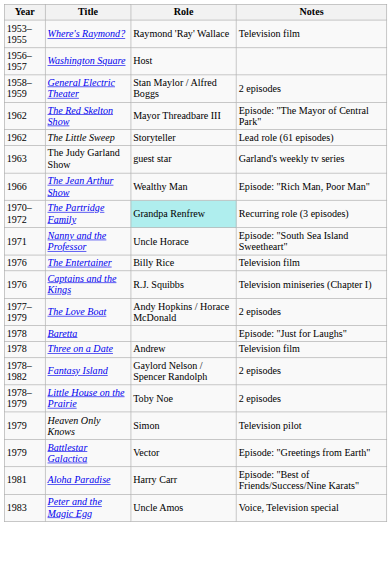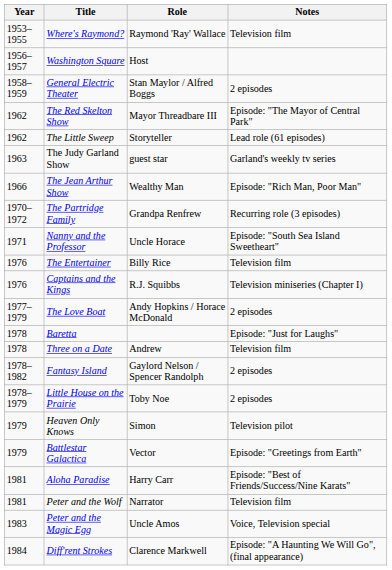 <table class="wikitable">
 <tr>
 <th>Year</th>
 <th>Title</th>
 <th>Role</th>
 <th>Notes</th>
 </tr>
 <tr>
 <td>1953–1955</td>
 <td><em><a href='#'>Where's Raymond?</a></em></td>
 <td>Raymond 'Ray' Wallace</td>
 <td>Television film</td>
 </tr>
 <tr>
 <td>1956–1957</td>
 <td><em><a href='#'>Washington Square</a></em></td>
 <td>Host</td>
 <td></td>
 </tr>
 <tr>
 <td>1958–1959</td>
 <td><em><a href='#'>General Electric Theater</a></em></td>
 <td>Stan Maylor / Alfred Boggs</td>
 <td>2 episodes</td>
 </tr>
 <tr>
 <td>1962</td>
 <td><em><a href='#'>The Red Skelton Show</a></em></td>
 <td>Mayor Threadbare III</td>
 <td>Episode: "The Mayor of Central Park"</td>
 </tr>
 <tr>
 <td>1962</td>
 <td><em>The Little Sweep</em></td>
 <td>Storyteller</td>
 <td>Lead role (61 episodes)</td>
 </tr>
 <tr>
 <td>1963</td>
 <td>The Judy Garland Show</td>
 <td>guest star</td>
 <td>Garland's weekly tv series</td>
 </tr>
 <tr>
 <td>1966</td>
 <td><em><a href='#'>The Jean Arthur Show</a></em></td>
 <td>Wealthy Man</td>
 <td>Episode: "Rich Man, Poor Man"</td>
 </tr>
 <tr>
 <td>1970–1972</td>
 <td><em><a href='#'>The Partridge Family</a></em></td>
-<td style="background: paleturquoise;">Grandpa Renfrew</td>
+<td>Grandpa Renfrew</td>
 <td>Recurring role (3 episodes)</td>
 </tr>
 <tr>
 <td>1971</td>
 <td><em><a href='#'>Nanny and the Professor</a></em></td>
 <td>Uncle Horace</td>
 <td>Episode: "South Sea Island Sweetheart"</td>
 </tr>
 <tr>
 <td>1976</td>
 <td><em><a href='#'>The Entertainer</a></em></td>
 <td>Billy Rice</td>
 <td>Television film</td>
 </tr>
 <tr>
 <td>1976</td>
 <td><em><a href='#'>Captains and the Kings</a></em></td>
 <td>R.J. Squibbs</td>
 <td>Television miniseries (Chapter I)</td>
 </tr>
 <tr>
 <td>1977–1979</td>
 <td><em><a href='#'>The Love Boat</a></em></td>
 <td>Andy Hopkins / Horace McDonald</td>
 <td>2 episodes</td>
 </tr>
 <tr>
 <td>1978</td>
 <td><em><a href='#'>Baretta</a></em></td>
 <td></td>
 <td>Episode: "Just for Laughs"</td>
 </tr>
 <tr>
 <td>1978</td>
 <td><em><a href='#'>Three on a Date</a></em></td>
 <td>Andrew</td>
 <td>Television film</td>
 </tr>
 <tr>
 <td>1978–1982</td>
 <td><em><a href='#'>Fantasy Island</a></em></td>
 <td>Gaylord Nelson / Spencer Randolph</td>
 <td>2 episodes</td>
 </tr>
 <tr>
 <td>1978–1979</td>
 <td><em><a href='#'>Little House on the Prairie</a></em></td>
 <td>Toby Noe</td>
 <td>2 episodes</td>
 </tr>
 <tr>
 <td>1979</td>
 <td><em>Heaven Only Knows</em></td>
 <td>Simon</td>
 <td>Television pilot</td>
 </tr>
 <tr>
 <td>1979</td>
 <td><em><a href='#'>Battlestar Galactica</a></em></td>
 <td>Vector</td>
 <td>Episode: "Greetings from Earth"</td>
 </tr>
 <tr>
 <td>1981</td>
 <td><em><a href='#'>Aloha Paradise</a></em></td>
 <td>Harry Carr</td>
 <td>Episode: "Best of Friends/Success/Nine Karats"</td>
 </tr>
 <tr>
+<td>1981</td>
+<td><em>Peter and the Wolf</em></td>
+<td>Narrator</td>
+<td>Television film</td>
+</tr>
+<tr>
 <td>1983</td>
 <td><em><a href='#'>Peter and the Magic Egg</a></em></td>
 <td>Uncle Amos</td>
 <td>Voice, Television special</td>
 </tr>
+<tr>
+<td>1984</td>
+<td><em><a href='#'>Diff'rent Strokes</a></em></td>
+<td>Clarence Markwell</td>
+<td>Episode: "A Haunting We Will Go", (final appearance)</td>
+</tr>
 </table>
